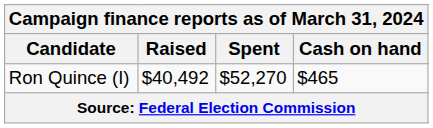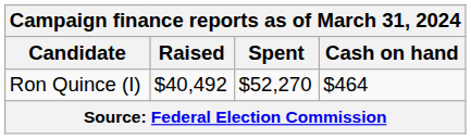 <table class="wikitable sortable">
 <tr>
 <th colspan=4>Campaign finance reports as of March 31, 2024</th>
 </tr>
 <tr style="text-align:center;">
 <th>Candidate</th>
 <th>Raised</th>
 <th>Spent</th>
 <th>Cash on hand</th>
 </tr>
 <tr>
 <td>Ron Quince (I)</td>
 <td>$40,492</td>
 <td>$52,270</td>
-<td>$465</td>
+<td>$464</td>
 </tr>
 <tr>
 <th colspan="4"><small>Source: <a href='#'>Federal Election Commission</a></small></th>
 </tr>
 </table>
